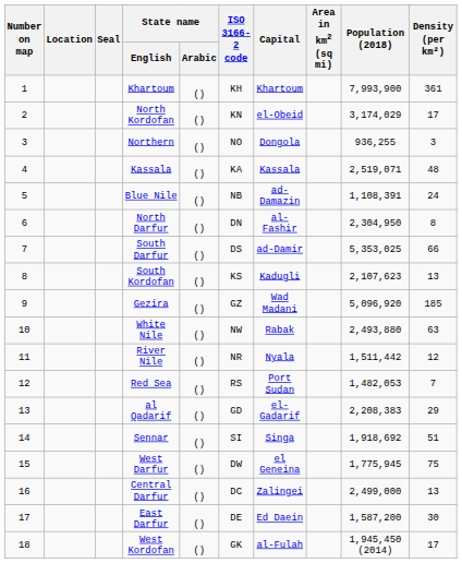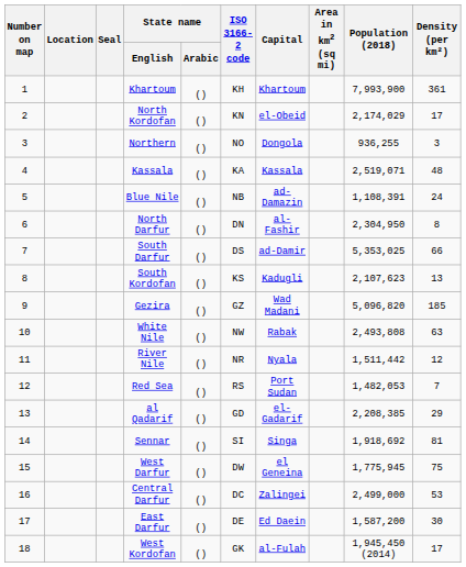 <table class="wikitable sortable plainrowheaders" style="text-align:center;">
 <tr style=line-height:1.3>
 <th scope="col" rowspan=2>Number<br>on<br>map</th>
 <th scope="col" rowspan=2>Location</th>
 <th scope="col" rowspan=2>Seal</th>
 <th scope="col" colspan=2>State name</th>
 <th scope="col" rowspan=2><a href='#'>ISO<br>3166-2<br>code</a></th>
 <th scope="col" rowspan=2>Capital</th>
 <th scope="col" rowspan=2>Area in km<sup>2</sup><br>(sq mi)</th>
 <th scope="col" rowspan=2>Population<br>(2018)</th>
 <th scope="col" rowspan=2>Density<br>(per km²)</th>
 </tr>
 <tr>
 <th scope="col">English</th>
 <th scope="col">Arabic</th>
 </tr>
 <tr>
 <td>1</td>
 <td></td>
 <td></td>
 <td><a href='#'>Khartoum</a></td>
 <td><br>()</td>
 <td>KH</td>
 <td><a href='#'>Khartoum</a></td>
 <td></td>
 <td>7,993,900</td>
 <td>361</td>
 </tr>
 <tr>
 <td>2</td>
 <td></td>
 <td></td>
 <td><a href='#'>North Kordofan</a></td>
 <td><br>()</td>
 <td>KN</td>
 <td><a href='#'>el-Obeid</a></td>
 <td></td>
-<td>3,174,029</td>
+<td>2,174,029</td>
 <td>17</td>
 </tr>
 <tr>
 <td>3</td>
 <td></td>
 <td></td>
 <td><a href='#'>Northern</a></td>
 <td><br>()</td>
 <td>NO</td>
 <td><a href='#'>Dongola</a></td>
 <td></td>
 <td>936,255</td>
 <td>3</td>
 </tr>
 <tr>
 <td>4</td>
 <td></td>
 <td></td>
 <td><a href='#'>Kassala</a></td>
 <td><br>()</td>
 <td>KA</td>
 <td><a href='#'>Kassala</a></td>
 <td></td>
 <td>2,519,071</td>
 <td>48</td>
 </tr>
 <tr>
 <td>5</td>
 <td></td>
 <td></td>
 <td><a href='#'>Blue Nile</a></td>
 <td><br>()</td>
 <td>NB</td>
 <td><a href='#'>ad-Damazin</a></td>
 <td></td>
 <td>1,108,391</td>
 <td>24</td>
 </tr>
 <tr>
 <td>6</td>
 <td></td>
 <td></td>
 <td><a href='#'>North Darfur</a></td>
 <td><br>()</td>
 <td>DN</td>
 <td><a href='#'>al-Fashir</a></td>
 <td></td>
 <td>2,304,950</td>
 <td>8</td>
 </tr>
 <tr>
 <td>7</td>
 <td></td>
 <td></td>
 <td><a href='#'>South Darfur</a></td>
 <td><br>()</td>
 <td>DS</td>
 <td><a href='#'>ad-Damir</a></td>
 <td></td>
 <td>5,353,025</td>
 <td>66</td>
 </tr>
 <tr>
 <td>8</td>
 <td></td>
 <td></td>
 <td><a href='#'>South Kordofan</a></td>
 <td><br>()</td>
 <td>KS</td>
 <td><a href='#'>Kadugli</a></td>
 <td></td>
 <td>2,107,623</td>
 <td>13</td>
 </tr>
 <tr>
 <td>9</td>
 <td></td>
 <td></td>
 <td><a href='#'>Gezira</a></td>
 <td><br>()</td>
 <td>GZ</td>
 <td><a href='#'>Wad Madani</a></td>
 <td></td>
-<td>5,096,920</td>
+<td>5,096,820</td>
 <td>185</td>
 </tr>
 <tr>
 <td>10</td>
 <td></td>
 <td></td>
 <td><a href='#'>White Nile</a></td>
 <td><br>()</td>
 <td>NW</td>
 <td><a href='#'>Rabak</a></td>
 <td></td>
-<td>2,493,880</td>
+<td>2,493,808</td>
 <td>63</td>
 </tr>
 <tr>
 <td>11</td>
 <td></td>
 <td></td>
 <td><a href='#'>River Nile</a></td>
 <td><br>()</td>
 <td>NR</td>
 <td><a href='#'>Nyala</a></td>
 <td></td>
 <td>1,511,442</td>
 <td>12</td>
 </tr>
 <tr>
 <td>12</td>
 <td></td>
 <td></td>
 <td><a href='#'>Red Sea</a></td>
 <td><br>()</td>
 <td>RS</td>
 <td><a href='#'>Port Sudan</a></td>
 <td></td>
 <td>1,482,053</td>
 <td>7</td>
 </tr>
 <tr>
 <td>13</td>
 <td></td>
 <td></td>
 <td><a href='#'>al Qadarif</a></td>
 <td><br>()</td>
 <td>GD</td>
 <td><a href='#'>el-Gadarif</a></td>
 <td></td>
-<td>2,208,383</td>
+<td>2,208,385</td>
 <td>29</td>
 </tr>
 <tr>
 <td>14</td>
 <td></td>
 <td></td>
 <td><a href='#'>Sennar</a></td>
 <td><br>()</td>
 <td>SI</td>
 <td><a href='#'>Singa</a></td>
 <td></td>
 <td>1,918,692</td>
-<td>51</td>
+<td>81</td>
 </tr>
 <tr>
 <td>15</td>
 <td></td>
 <td></td>
 <td><a href='#'>West Darfur</a></td>
 <td><br>()</td>
 <td>DW</td>
 <td><a href='#'>el Geneina</a></td>
 <td></td>
 <td>1,775,945</td>
 <td>75</td>
 </tr>
 <tr>
 <td>16</td>
 <td></td>
 <td></td>
 <td><a href='#'>Central Darfur</a></td>
 <td><br>()</td>
 <td>DC</td>
 <td><a href='#'>Zalingei</a></td>
 <td></td>
 <td>2,499,000</td>
-<td>13</td>
+<td>53</td>
 </tr>
 <tr>
 <td>17</td>
 <td></td>
 <td></td>
 <td><a href='#'>East Darfur</a></td>
 <td><br>()</td>
 <td>DE</td>
 <td><a href='#'>Ed Daein</a></td>
 <td></td>
 <td>1,587,200</td>
 <td>30</td>
 </tr>
 <tr>
 <td>18</td>
 <td></td>
 <td></td>
 <td><a href='#'>West Kordofan</a></td>
 <td><br>()</td>
 <td>GK</td>
 <td><a href='#'>al-Fulah</a></td>
 <td></td>
 <td>1,945,450 (2014)</td>
 <td>17</td>
 </tr>
 </table>
